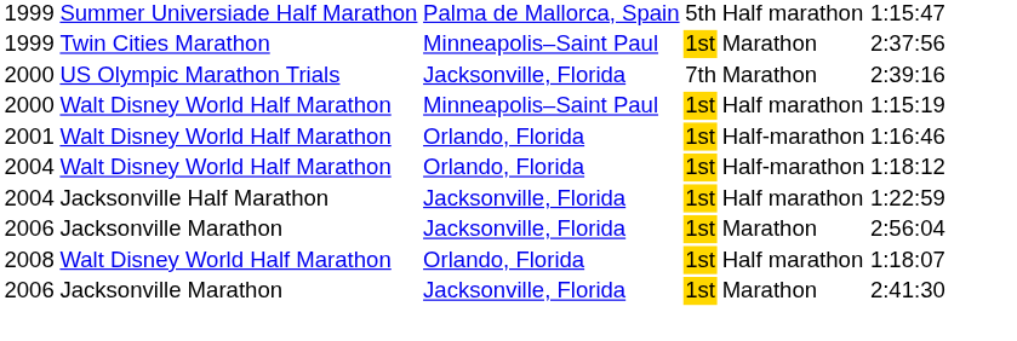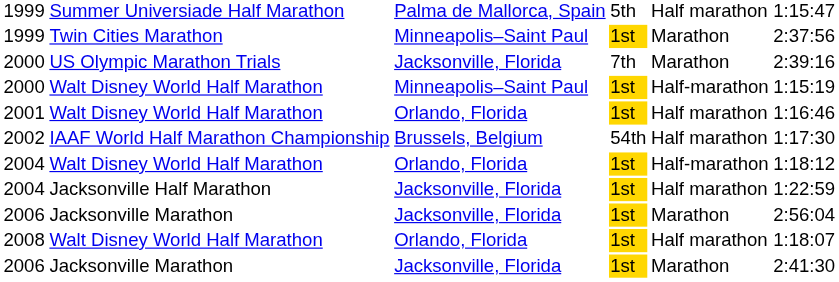 <table>
 <tr>
 <td>1999</td>
 <td><a href='#'>Summer Universiade Half Marathon</a></td>
 <td><a href='#'>Palma de Mallorca, Spain</a></td>
 <td>5th</td>
 <td>Half marathon</td>
 <td>1:15:47</td>
 </tr>
 <tr>
 <td>1999</td>
 <td><a href='#'>Twin Cities Marathon</a></td>
 <td><a href='#'>Minneapolis–Saint Paul</a></td>
 <td bgcolor="gold">1st</td>
 <td>Marathon</td>
 <td>2:37:56</td>
 </tr>
 <tr>
 <td>2000</td>
 <td><a href='#'>US Olympic Marathon Trials</a></td>
 <td><a href='#'>Jacksonville, Florida</a></td>
 <td>7th</td>
 <td>Marathon</td>
 <td>2:39:16</td>
 </tr>
 <tr>
 <td>2000</td>
 <td><a href='#'>Walt Disney World Half Marathon</a></td>
 <td><a href='#'>Minneapolis–Saint Paul</a></td>
 <td bgcolor="gold">1st</td>
-<td>Half marathon</td>
+<td>Half-marathon</td>
 <td>1:15:19</td>
 </tr>
 <tr>
 <td>2001</td>
 <td><a href='#'>Walt Disney World Half Marathon</a></td>
 <td><a href='#'>Orlando, Florida</a></td>
 <td bgcolor="gold">1st</td>
-<td>Half-marathon</td>
+<td>Half marathon</td>
 <td>1:16:46</td>
+</tr>
+<tr>
+<td>2002</td>
+<td><a href='#'>IAAF World Half Marathon Championship</a></td>
+<td><a href='#'>Brussels, Belgium</a></td>
+<td>54th</td>
+<td>Half marathon</td>
+<td>1:17:30</td>
 </tr>
 <tr>
 <td>2004</td>
 <td><a href='#'>Walt Disney World Half Marathon</a></td>
 <td><a href='#'>Orlando, Florida</a></td>
 <td bgcolor="gold">1st</td>
 <td>Half-marathon</td>
 <td>1:18:12</td>
 </tr>
 <tr>
 <td>2004</td>
 <td>Jacksonville Half Marathon</td>
 <td><a href='#'>Jacksonville, Florida</a></td>
 <td bgcolor="gold">1st</td>
 <td>Half marathon</td>
 <td>1:22:59</td>
 </tr>
 <tr>
 <td>2006</td>
 <td>Jacksonville Marathon</td>
 <td><a href='#'>Jacksonville, Florida</a></td>
 <td bgcolor="gold">1st</td>
 <td>Marathon</td>
 <td>2:56:04</td>
 </tr>
 <tr>
 <td>2008</td>
 <td><a href='#'>Walt Disney World Half Marathon</a></td>
 <td><a href='#'>Orlando, Florida</a></td>
 <td bgcolor="gold">1st</td>
 <td>Half marathon</td>
 <td>1:18:07</td>
 </tr>
 <tr>
 <td>2006</td>
 <td>Jacksonville Marathon</td>
 <td><a href='#'>Jacksonville, Florida</a></td>
 <td bgcolor="gold">1st</td>
 <td>Marathon</td>
 <td>2:41:30</td>
 </tr>
 <tr>
 </tr>
 </table>
